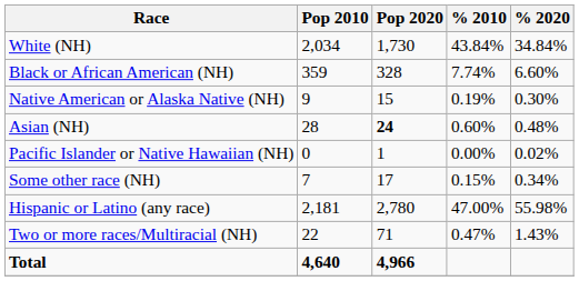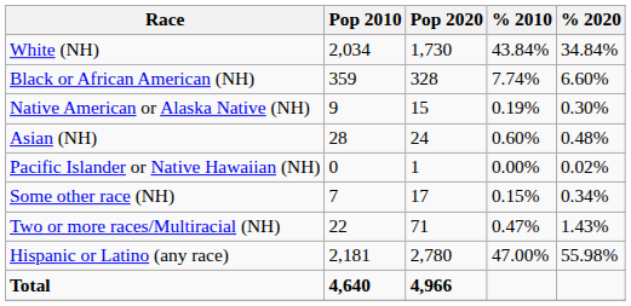 <table class="wikitable">
 <tr>
 <th>Race</th>
 <th>Pop 2010</th>
 <th>Pop 2020</th>
 <th>% 2010</th>
 <th>% 2020</th>
 </tr>
 <tr>
 <td><a href='#'>White</a> (NH)</td>
 <td>2,034</td>
 <td>1,730</td>
 <td>43.84%</td>
 <td>34.84%</td>
 </tr>
 <tr>
 <td><a href='#'>Black or African American</a> (NH)</td>
 <td>359</td>
 <td>328</td>
 <td>7.74%</td>
 <td>6.60%</td>
 </tr>
 <tr>
 <td><a href='#'>Native American</a> or <a href='#'>Alaska Native</a> (NH)</td>
 <td>9</td>
 <td>15</td>
 <td>0.19%</td>
 <td>0.30%</td>
 </tr>
 <tr>
 <td><a href='#'>Asian</a> (NH)</td>
 <td>28</td>
-<td><strong>24</strong></td>
+<td>24</td>
 <td>0.60%</td>
 <td>0.48%</td>
 </tr>
 <tr>
 <td><a href='#'>Pacific Islander</a> or <a href='#'>Native Hawaiian</a> (NH)</td>
 <td>0</td>
 <td>1</td>
 <td>0.00%</td>
 <td>0.02%</td>
 </tr>
 <tr>
 <td><a href='#'>Some other race</a> (NH)</td>
 <td>7</td>
 <td>17</td>
 <td>0.15%</td>
 <td>0.34%</td>
 </tr>
 <tr>
+<td><a href='#'>Two or more races/Multiracial</a> (NH)</td>
+<td>22</td>
+<td>71</td>
+<td>0.47%</td>
+<td>1.43%</td>
+</tr>
+<tr>
 <td><a href='#'>Hispanic or Latino</a> (any race)</td>
 <td>2,181</td>
 <td>2,780</td>
 <td>47.00%</td>
 <td>55.98%</td>
-</tr>
-<tr>
-<td><a href='#'>Two or more races/Multiracial</a> (NH)</td>
-<td>22</td>
-<td>71</td>
-<td>0.47%</td>
-<td>1.43%</td>
 </tr>
 <tr>
 <td><strong>Total</strong></td>
 <td><strong>4,640</strong></td>
 <td><strong>4,966</strong></td>
 <td></td>
 <td></td>
 </tr>
 <tr>
 </tr>
 </table>
